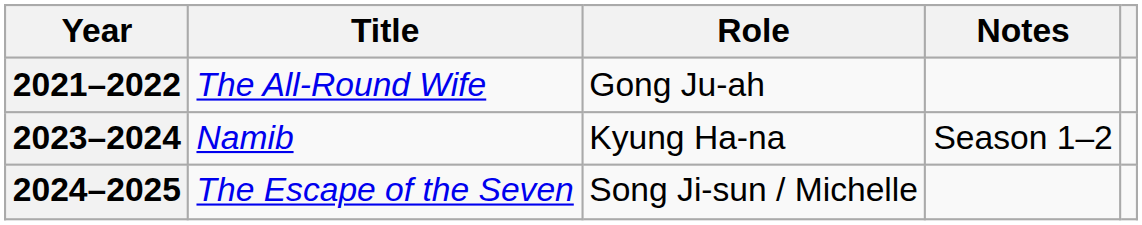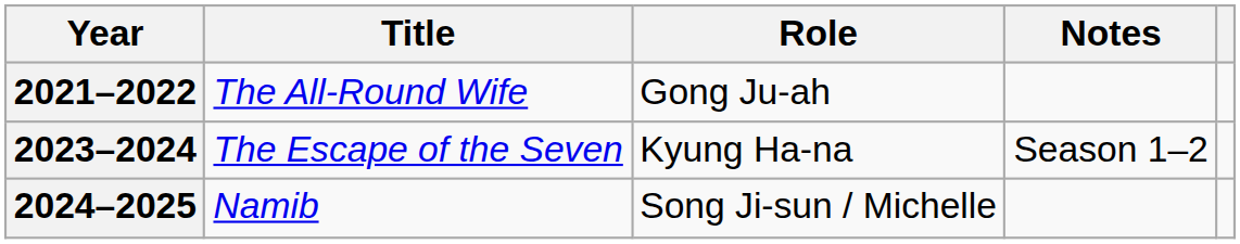 <table class="wikitable plainrowheaders">
 <tr>
 <th scope="col">Year</th>
 <th scope="col">Title</th>
 <th scope="col">Role</th>
 <th scope="col">Notes</th>
 <th scope="col" class="unsortable"></th>
 </tr>
 <tr>
 <th scope="row">2021–2022</th>
 <td><em><a href='#'>The All-Round Wife</a></em></td>
 <td>Gong Ju-ah</td>
 <td></td>
 <td style="text-align:center"></td>
 </tr>
 <tr>
 <th scope="row">2023–2024</th>
-<td><em><a href='#'>Namib</a></em></td>
+<td><em><a href='#'>The Escape of the Seven</a></em></td>
 <td>Kyung Ha-na</td>
 <td>Season 1–2</td>
 <td style="text-align:center"></td>
 </tr>
 <tr>
 <th scope="row">2024–2025</th>
-<td><em><a href='#'>The Escape of the Seven</a></em></td>
+<td><em><a href='#'>Namib</a></em></td>
 <td>Song Ji-sun / Michelle</td>
 <td></td>
 <td style="text-align:center"></td>
 </tr>
 </table>
